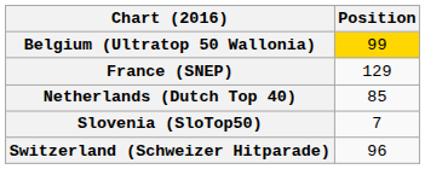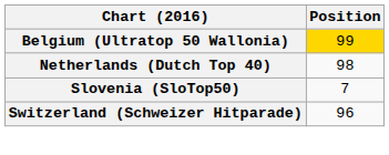 <table class="wikitable sortable plainrowheaders" style="text-align:center;">
 <tr>
 <th>Chart (2016)</th>
 <th>Position</th>
 </tr>
 <tr>
 <th scope="row">Belgium (Ultratop 50 Wallonia)</th>
 <td style="background: gold;">99</td>
 </tr>
 <tr>
-<th scope="row">France (SNEP)</th>
-<td>129</td>
-</tr>
-<tr>
 <th scope="row">Netherlands (Dutch Top 40)</th>
-<td>85</td>
+<td>98</td>
 </tr>
 <tr>
 <th scope="row">Slovenia (SloTop50)</th>
 <td>7</td>
 </tr>
 <tr>
 <th scope="row">Switzerland (Schweizer Hitparade)</th>
 <td>96</td>
 </tr>
 </table>
